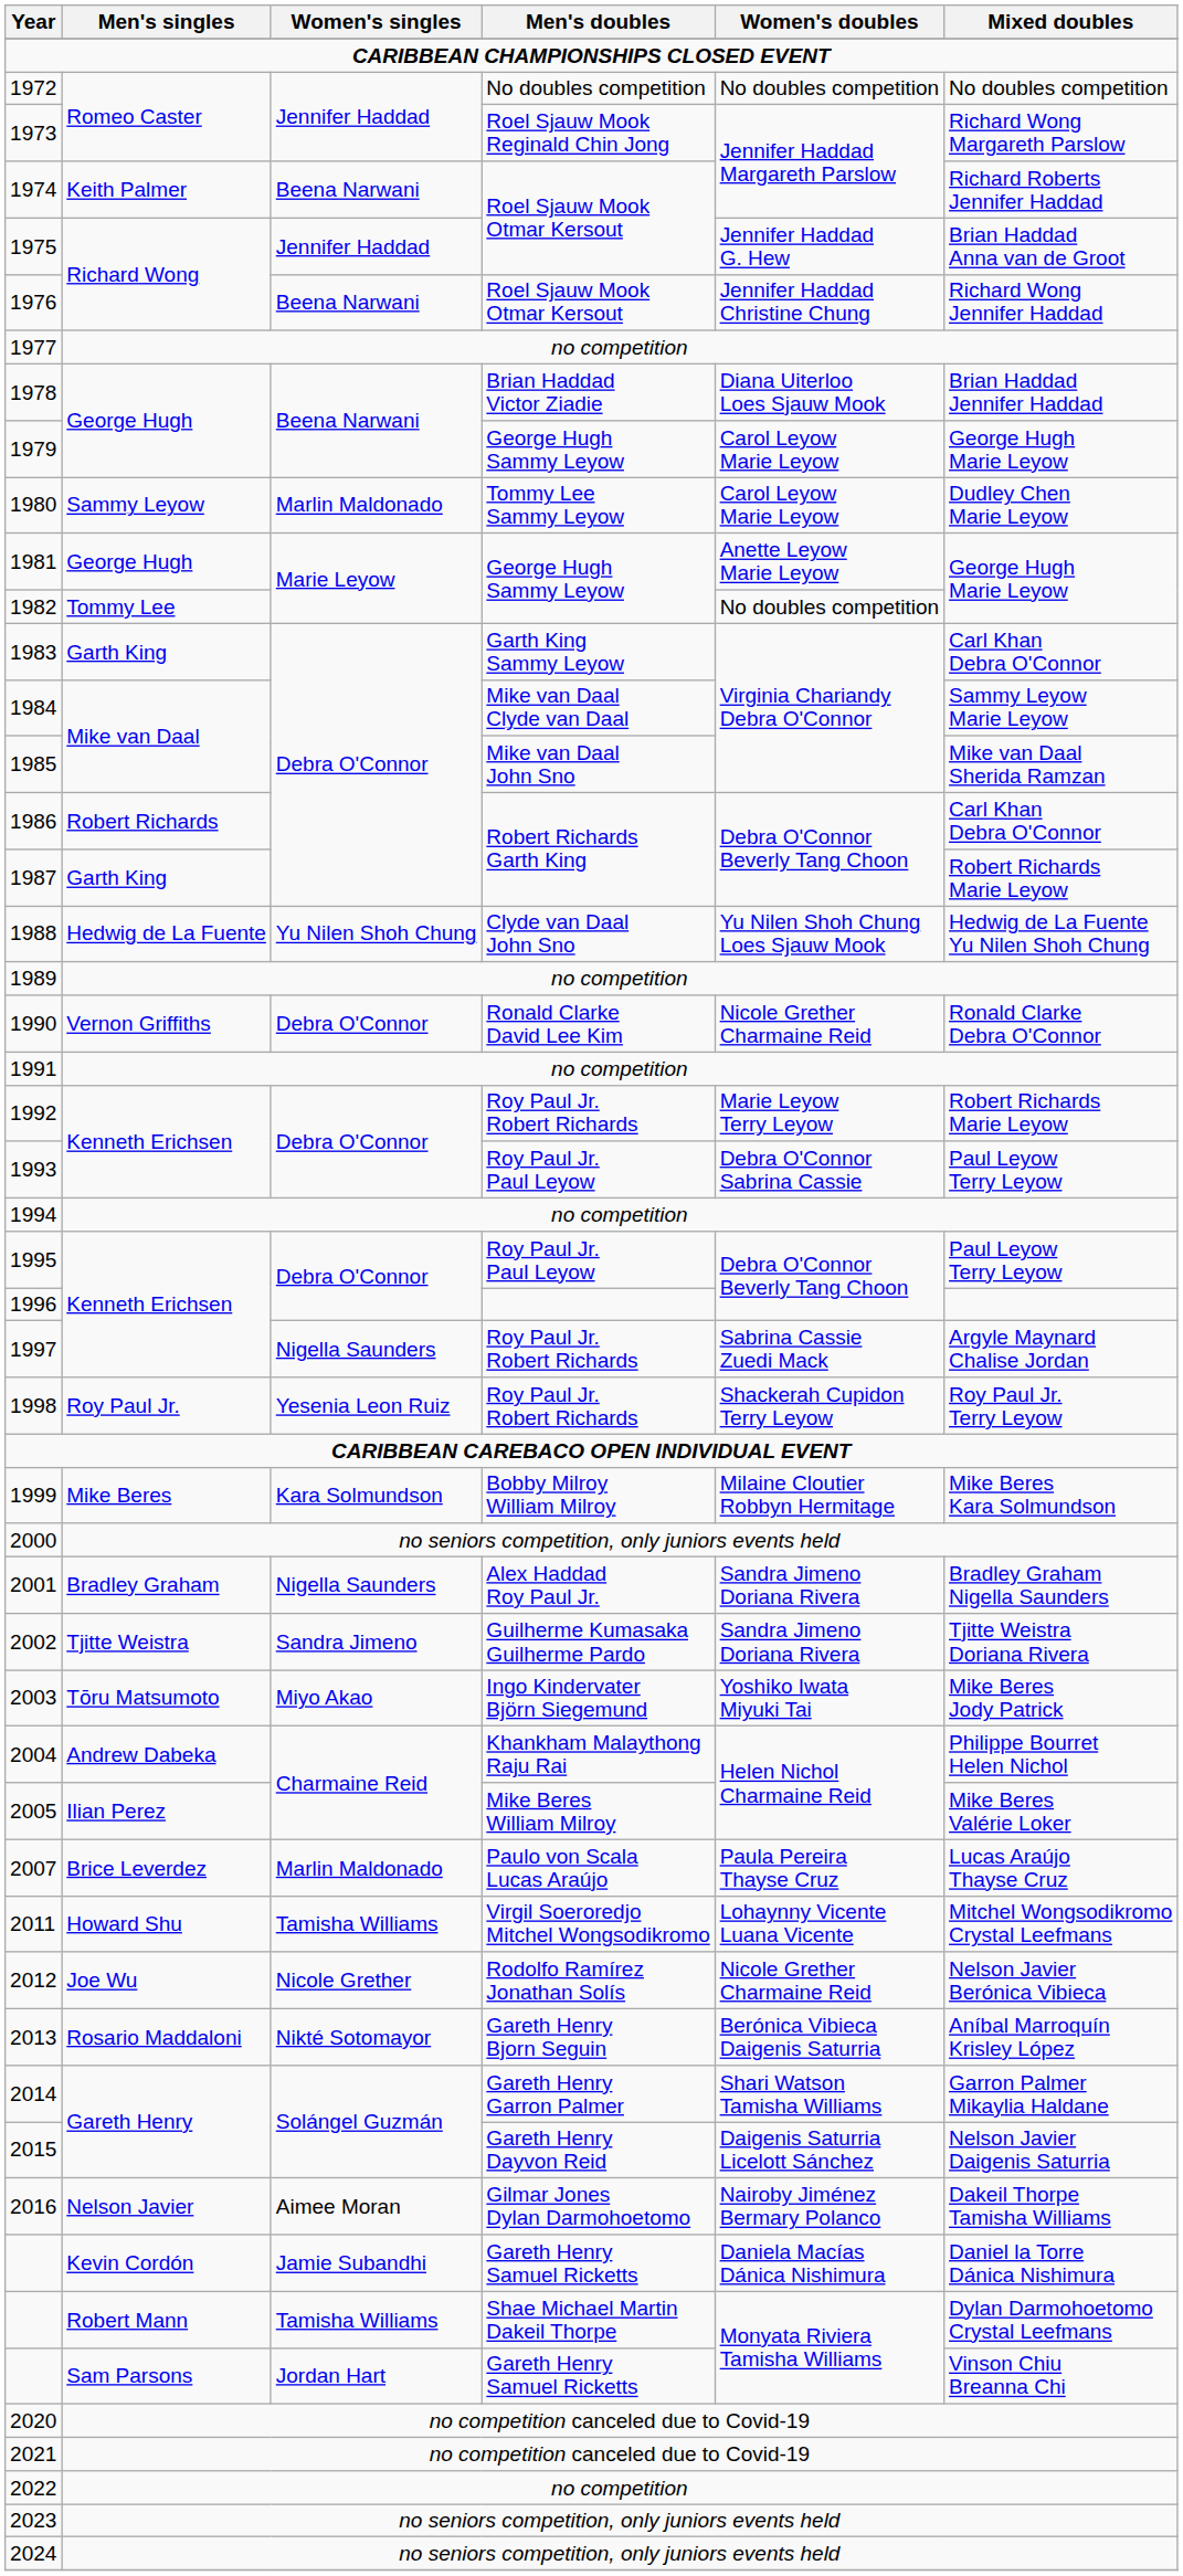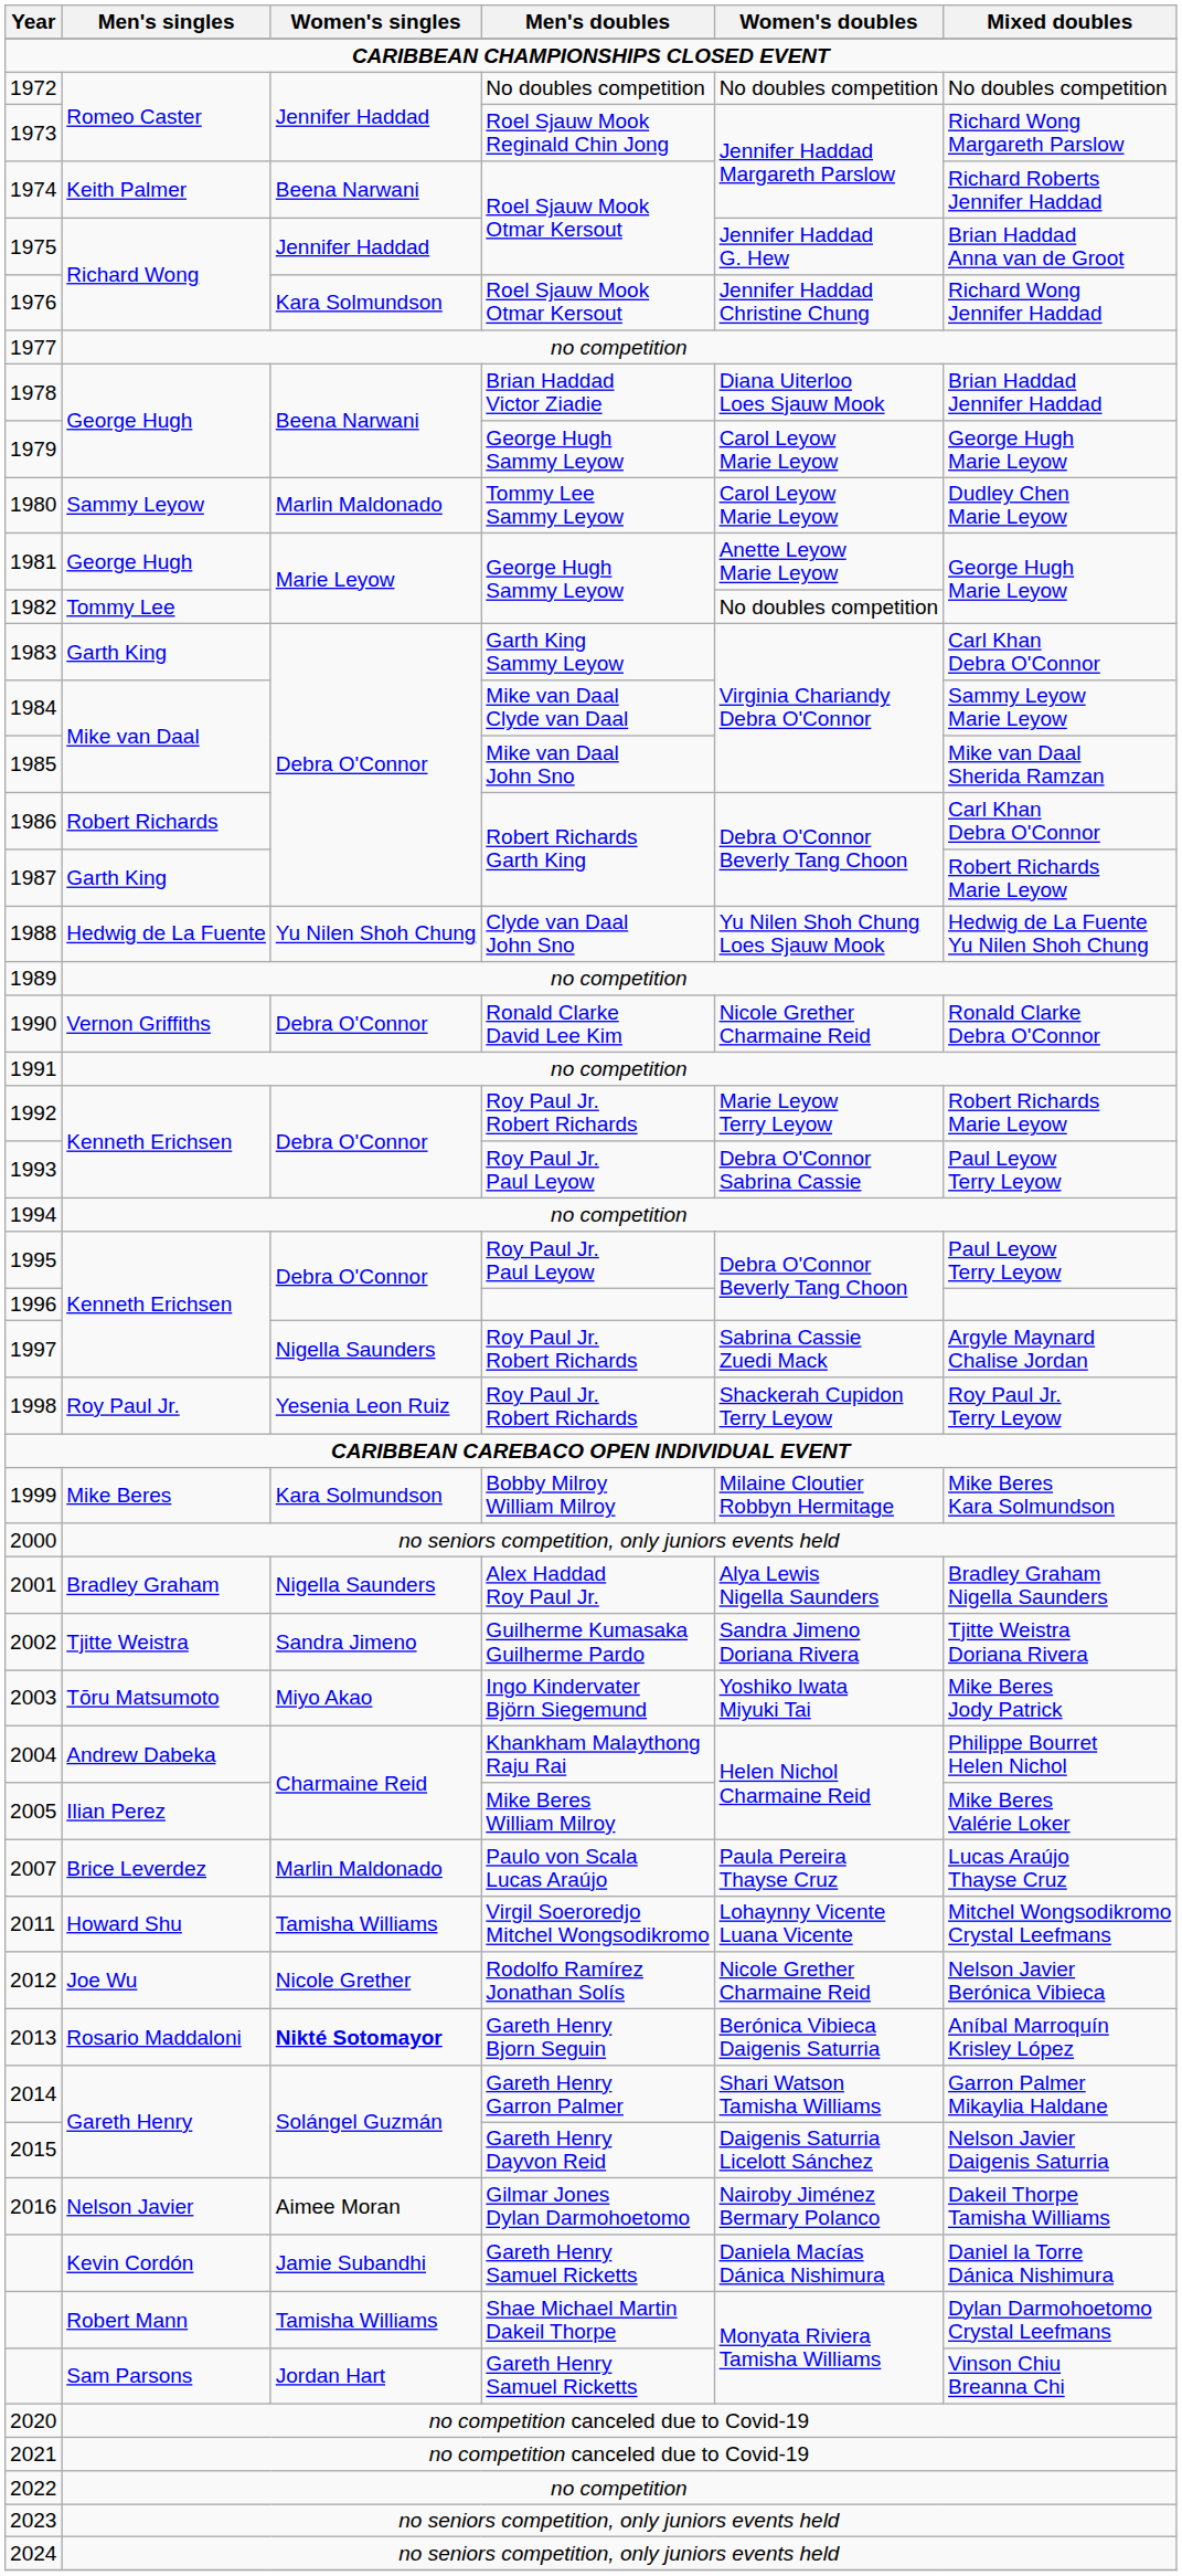 <table class=wikitable style="font-size:90%;">
 <tr>
 <th>Year</th>
 <th>Men's singles</th>
 <th>Women's singles</th>
 <th>Men's doubles</th>
 <th>Women's doubles</th>
 <th>Mixed doubles</th>
 </tr>
 <tr>
 </tr>
 <tr>
 <td colspan=6 align=center><strong><em>CARIBBEAN CHAMPIONSHIPS CLOSED EVENT</em></strong></td>
 </tr>
 <tr>
 <td>1972</td>
 <td rowspan=2> <a href='#'>Romeo Caster</a></td>
 <td rowspan=2> <a href='#'>Jennifer Haddad</a></td>
 <td>No doubles competition</td>
 <td>No doubles competition</td>
 <td>No doubles competition</td>
 </tr>
 <tr>
 <td>1973</td>
 <td> <a href='#'>Roel Sjauw Mook</a> <br>  <a href='#'>Reginald Chin Jong</a></td>
 <td rowspan=2> <a href='#'>Jennifer Haddad</a> <br>  <a href='#'>Margareth Parslow</a></td>
 <td> <a href='#'>Richard Wong</a> <br>  <a href='#'>Margareth Parslow</a></td>
 </tr>
 <tr>
 <td>1974</td>
 <td> <a href='#'>Keith Palmer</a></td>
 <td> <a href='#'>Beena Narwani</a></td>
 <td rowspan="2"> <a href='#'>Roel Sjauw Mook</a> <br>  <a href='#'>Otmar Kersout</a></td>
 <td> <a href='#'>Richard Roberts</a> <br>  <a href='#'>Jennifer Haddad</a></td>
 </tr>
 <tr>
 <td>1975</td>
 <td rowspan=2> <a href='#'>Richard Wong</a></td>
 <td> <a href='#'>Jennifer Haddad</a></td>
 <td> <a href='#'>Jennifer Haddad</a> <br>  <a href='#'>G. Hew</a></td>
 <td> <a href='#'>Brian Haddad</a> <br>  <a href='#'>Anna van de Groot</a></td>
 </tr>
 <tr>
 <td>1976</td>
-<td> <a href='#'>Beena Narwani</a></td>
+<td> <a href='#'>Kara Solmundson</a></td>
 <td> <a href='#'>Roel Sjauw Mook</a> <br>  <a href='#'>Otmar Kersout</a></td>
 <td> <a href='#'>Jennifer Haddad</a> <br>  <a href='#'>Christine Chung</a></td>
 <td> <a href='#'>Richard Wong</a> <br>  <a href='#'>Jennifer Haddad</a></td>
 </tr>
 <tr>
 <td>1977</td>
 <td colspan=5 align=center><em>no competition</em></td>
 </tr>
 <tr>
 <td>1978</td>
 <td rowspan=2> <a href='#'>George Hugh</a></td>
 <td rowspan=2> <a href='#'>Beena Narwani</a></td>
 <td> <a href='#'>Brian Haddad</a> <br>  <a href='#'>Victor Ziadie</a></td>
 <td> <a href='#'>Diana Uiterloo</a> <br>  <a href='#'>Loes Sjauw Mook</a></td>
 <td> <a href='#'>Brian Haddad</a>  <br>   <a href='#'>Jennifer Haddad</a></td>
 </tr>
 <tr>
 <td>1979</td>
 <td> <a href='#'>George Hugh</a> <br>  <a href='#'>Sammy Leyow</a></td>
 <td> <a href='#'>Carol Leyow</a><br>  <a href='#'>Marie Leyow</a></td>
 <td> <a href='#'>George Hugh</a> <br>  <a href='#'>Marie Leyow</a></td>
 </tr>
 <tr>
 <td>1980</td>
 <td> <a href='#'>Sammy Leyow</a></td>
 <td> <a href='#'>Marlin Maldonado</a></td>
 <td> <a href='#'>Tommy Lee</a><br>  <a href='#'>Sammy Leyow</a></td>
 <td> <a href='#'>Carol Leyow</a><br>  <a href='#'>Marie Leyow</a></td>
 <td> <a href='#'>Dudley Chen</a><br>  <a href='#'>Marie Leyow</a></td>
 </tr>
 <tr>
 <td>1981</td>
 <td> <a href='#'>George Hugh</a></td>
 <td rowspan=2> <a href='#'>Marie Leyow</a></td>
 <td rowspan=2> <a href='#'>George Hugh</a> <br>  <a href='#'>Sammy Leyow</a></td>
 <td> <a href='#'>Anette Leyow</a> <br>  <a href='#'>Marie Leyow</a></td>
 <td rowspan=2> <a href='#'>George Hugh</a> <br>  <a href='#'>Marie Leyow</a></td>
 </tr>
 <tr>
 <td>1982</td>
 <td> <a href='#'>Tommy Lee</a></td>
 <td>No doubles competition</td>
 </tr>
 <tr>
 <td>1983</td>
 <td> <a href='#'>Garth King</a></td>
 <td rowspan=5> <a href='#'>Debra O'Connor</a></td>
 <td> <a href='#'>Garth King</a>  <br>  <a href='#'>Sammy Leyow</a></td>
 <td rowspan=3> <a href='#'>Virginia Chariandy</a>  <br>  <a href='#'>Debra O'Connor</a></td>
 <td> <a href='#'>Carl Khan</a> <br>  <a href='#'>Debra O'Connor</a></td>
 </tr>
 <tr>
 <td>1984</td>
 <td rowspan=2> <a href='#'>Mike van Daal</a></td>
 <td> <a href='#'>Mike van Daal</a> <br>  <a href='#'>Clyde van Daal</a></td>
 <td> <a href='#'>Sammy Leyow</a> <br>  <a href='#'>Marie Leyow</a></td>
 </tr>
 <tr>
 <td>1985</td>
 <td> <a href='#'>Mike van Daal</a> <br>  <a href='#'>John Sno</a></td>
 <td> <a href='#'>Mike van Daal</a> <br>  <a href='#'>Sherida Ramzan</a></td>
 </tr>
 <tr>
 <td>1986</td>
 <td> <a href='#'>Robert Richards</a></td>
 <td rowspan=2> <a href='#'>Robert Richards</a>  <br>  <a href='#'>Garth King</a></td>
 <td rowspan=2> <a href='#'>Debra O'Connor</a> <br>  <a href='#'>Beverly Tang Choon</a></td>
 <td> <a href='#'>Carl Khan</a> <br>  <a href='#'>Debra O'Connor</a></td>
 </tr>
 <tr>
 <td>1987</td>
 <td> <a href='#'>Garth King</a></td>
 <td> <a href='#'>Robert Richards</a>  <br>  <a href='#'>Marie Leyow</a></td>
 </tr>
 <tr>
 <td>1988</td>
 <td> <a href='#'>Hedwig de La Fuente</a></td>
 <td> <a href='#'>Yu Nilen Shoh Chung</a></td>
 <td> <a href='#'>Clyde van Daal</a><br>  <a href='#'>John Sno</a></td>
 <td> <a href='#'>Yu Nilen Shoh Chung</a><br>  <a href='#'>Loes Sjauw Mook</a></td>
 <td> <a href='#'>Hedwig de La Fuente</a><br>  <a href='#'>Yu Nilen Shoh Chung</a></td>
 </tr>
 <tr>
 <td>1989</td>
 <td colspan=5 align=center><em>no competition</em></td>
 </tr>
 <tr>
 <td>1990</td>
 <td> <a href='#'>Vernon Griffiths</a></td>
 <td> <a href='#'>Debra O'Connor</a></td>
 <td> <a href='#'>Ronald Clarke</a> <br>  <a href='#'>David Lee Kim</a></td>
 <td> <a href='#'>Nicole Grether</a> <br>  <a href='#'>Charmaine Reid</a></td>
 <td> <a href='#'>Ronald Clarke</a> <br>  <a href='#'>Debra O'Connor</a></td>
 </tr>
 <tr>
 <td>1991</td>
 <td colspan=5 align=center><em>no competition</em></td>
 </tr>
 <tr>
 <td>1992 </td>
 <td rowspan=2> <a href='#'>Kenneth Erichsen</a></td>
 <td rowspan=2> <a href='#'>Debra O'Connor</a></td>
 <td> <a href='#'>Roy Paul Jr.</a> <br>  <a href='#'>Robert Richards</a></td>
 <td> <a href='#'>Marie Leyow</a> <br>  <a href='#'>Terry Leyow</a></td>
 <td> <a href='#'>Robert Richards</a>    <br>  <a href='#'>Marie Leyow</a></td>
 </tr>
 <tr>
 <td>1993</td>
 <td> <a href='#'>Roy Paul Jr.</a> <br>  <a href='#'>Paul Leyow</a></td>
 <td> <a href='#'>Debra O'Connor</a><br>  <a href='#'>Sabrina Cassie</a></td>
 <td> <a href='#'>Paul Leyow</a>    <br>  <a href='#'>Terry Leyow</a></td>
 </tr>
 <tr>
 <td>1994</td>
 <td colspan=5 align=center><em>no competition</em></td>
 </tr>
 <tr>
 <td>1995</td>
 <td rowspan=3> <a href='#'>Kenneth Erichsen</a></td>
 <td rowspan=2> <a href='#'>Debra O'Connor</a></td>
 <td> <a href='#'>Roy Paul Jr.</a> <br>  <a href='#'>Paul Leyow</a></td>
 <td rowspan=2> <a href='#'>Debra O'Connor</a> <br>  <a href='#'>Beverly Tang Choon</a></td>
 <td> <a href='#'>Paul Leyow</a>    <br>  <a href='#'>Terry Leyow</a></td>
 </tr>
 <tr>
 <td>1996</td>
 <td> <br> </td>
 <td> <br> </td>
 </tr>
 <tr>
 <td>1997</td>
 <td> <a href='#'>Nigella Saunders</a></td>
 <td> <a href='#'>Roy Paul Jr.</a> <br>  <a href='#'>Robert Richards</a></td>
 <td> <a href='#'>Sabrina Cassie</a><br>  <a href='#'>Zuedi Mack</a></td>
 <td> <a href='#'>Argyle Maynard</a>    <br>  <a href='#'>Chalise Jordan</a></td>
 </tr>
 <tr>
 <td>1998</td>
 <td> <a href='#'>Roy Paul Jr.</a></td>
 <td> <a href='#'>Yesenia Leon Ruiz</a></td>
 <td> <a href='#'>Roy Paul Jr.</a> <br>  <a href='#'>Robert Richards</a></td>
 <td> <a href='#'>Shackerah Cupidon</a> <br>  <a href='#'>Terry Leyow</a></td>
 <td> <a href='#'>Roy Paul Jr.</a>    <br>  <a href='#'>Terry Leyow</a></td>
 </tr>
 <tr>
 <td colspan=6 align=center><strong><em>CARIBBEAN CAREBACO OPEN INDIVIDUAL EVENT</em></strong></td>
 </tr>
 <tr>
 <td>1999</td>
 <td> <a href='#'>Mike Beres</a></td>
 <td> <a href='#'>Kara Solmundson</a></td>
 <td> <a href='#'>Bobby Milroy</a> <br>  <a href='#'>William Milroy</a></td>
 <td> <a href='#'>Milaine Cloutier</a> <br>  <a href='#'>Robbyn Hermitage</a></td>
 <td> <a href='#'>Mike Beres</a>   <br>  <a href='#'>Kara Solmundson</a></td>
 </tr>
 <tr>
 <td>2000</td>
 <td colspan=5 align=center><em>no seniors competition, only juniors events held</em></td>
 </tr>
 <tr>
 <td>2001</td>
 <td> <a href='#'>Bradley Graham</a></td>
 <td> <a href='#'>Nigella Saunders</a></td>
 <td> <a href='#'>Alex Haddad</a> <br>  <a href='#'>Roy Paul Jr.</a></td>
-<td> <a href='#'>Sandra Jimeno</a> <br>  <a href='#'>Doriana Rivera</a></td>
+<td> <a href='#'>Alya Lewis</a> <br>  <a href='#'>Nigella Saunders</a></td>
 <td> <a href='#'>Bradley Graham</a>  <br>  <a href='#'>Nigella Saunders</a></td>
 </tr>
 <tr>
 <td>2002</td>
 <td> <a href='#'>Tjitte Weistra</a></td>
 <td> <a href='#'>Sandra Jimeno</a></td>
 <td> <a href='#'>Guilherme Kumasaka</a> <br>  <a href='#'>Guilherme Pardo</a></td>
 <td> <a href='#'>Sandra Jimeno</a> <br>  <a href='#'>Doriana Rivera</a></td>
 <td> <a href='#'>Tjitte Weistra</a> <br>  <a href='#'>Doriana Rivera</a></td>
 </tr>
 <tr>
 <td>2003</td>
 <td> <a href='#'>Tōru Matsumoto</a></td>
 <td> <a href='#'>Miyo Akao</a></td>
 <td> <a href='#'>Ingo Kindervater</a> <br>  <a href='#'>Björn Siegemund</a></td>
 <td> <a href='#'>Yoshiko Iwata</a> <br>  <a href='#'>Miyuki Tai</a></td>
 <td> <a href='#'>Mike Beres</a> <br>  <a href='#'>Jody Patrick</a></td>
 </tr>
 <tr>
 <td>2004</td>
 <td> <a href='#'>Andrew Dabeka</a></td>
 <td rowspan=2> <a href='#'>Charmaine Reid</a></td>
 <td> <a href='#'>Khankham Malaythong</a> <br>  <a href='#'>Raju Rai</a></td>
 <td rowspan=2> <a href='#'>Helen Nichol</a> <br>  <a href='#'>Charmaine Reid</a></td>
 <td> <a href='#'>Philippe Bourret</a> <br>  <a href='#'>Helen Nichol</a></td>
 </tr>
 <tr>
 <td>2005</td>
 <td> <a href='#'>Ilian Perez</a></td>
 <td> <a href='#'>Mike Beres</a> <br>  <a href='#'>William Milroy</a></td>
 <td> <a href='#'>Mike Beres</a> <br>  <a href='#'>Valérie Loker</a></td>
 </tr>
 <tr>
 <td>2007</td>
 <td> <a href='#'>Brice Leverdez</a></td>
 <td> <a href='#'>Marlin Maldonado</a></td>
 <td> <a href='#'>Paulo von Scala</a> <br>  <a href='#'>Lucas Araújo</a></td>
 <td> <a href='#'>Paula Pereira</a> <br>  <a href='#'>Thayse Cruz</a></td>
 <td> <a href='#'>Lucas Araújo</a> <br>  <a href='#'>Thayse Cruz</a></td>
 </tr>
 <tr>
 <td>2011</td>
 <td> <a href='#'>Howard Shu</a></td>
 <td> <a href='#'>Tamisha Williams</a></td>
 <td> <a href='#'>Virgil Soeroredjo</a> <br>  <a href='#'>Mitchel Wongsodikromo</a></td>
 <td> <a href='#'>Lohaynny Vicente</a> <br>  <a href='#'>Luana Vicente</a></td>
 <td> <a href='#'>Mitchel Wongsodikromo</a> <br>  <a href='#'>Crystal Leefmans</a></td>
 </tr>
 <tr>
 <td>2012</td>
 <td> <a href='#'>Joe Wu</a></td>
 <td> <a href='#'>Nicole Grether</a></td>
 <td> <a href='#'>Rodolfo Ramírez</a> <br>  <a href='#'>Jonathan Solís</a></td>
 <td> <a href='#'>Nicole Grether</a> <br>  <a href='#'>Charmaine Reid</a></td>
 <td> <a href='#'>Nelson Javier</a> <br>  <a href='#'>Berónica Vibieca</a></td>
 </tr>
 <tr>
 <td>2013</td>
 <td> <a href='#'>Rosario Maddaloni</a></td>
-<td> <a href='#'>Nikté Sotomayor</a></td>
+<td><strong> <a href='#'>Nikté Sotomayor</a></strong></td>
 <td> <a href='#'>Gareth Henry</a> <br>  <a href='#'>Bjorn Seguin</a></td>
 <td> <a href='#'>Berónica Vibieca</a> <br>  <a href='#'>Daigenis Saturria</a></td>
 <td> <a href='#'>Aníbal Marroquín</a> <br>  <a href='#'>Krisley López</a></td>
 </tr>
 <tr>
 <td>2014</td>
 <td rowspan=2> <a href='#'>Gareth Henry</a></td>
 <td rowspan=2> <a href='#'>Solángel Guzmán</a></td>
 <td> <a href='#'>Gareth Henry</a><br> <a href='#'>Garron Palmer</a></td>
 <td> <a href='#'>Shari Watson</a><br> <a href='#'>Tamisha Williams</a></td>
 <td> <a href='#'>Garron Palmer</a><br> <a href='#'>Mikaylia Haldane</a></td>
 </tr>
 <tr>
 <td>2015</td>
 <td> <a href='#'>Gareth Henry</a><br> <a href='#'>Dayvon Reid</a></td>
 <td> <a href='#'>Daigenis Saturria</a><br> <a href='#'>Licelott Sánchez</a></td>
 <td> <a href='#'>Nelson Javier</a><br> <a href='#'>Daigenis Saturria</a></td>
 </tr>
 <tr>
 <td>2016</td>
 <td> <a href='#'>Nelson Javier</a></td>
 <td> Aimee Moran</td>
 <td> <a href='#'>Gilmar Jones</a><br> <a href='#'>Dylan Darmohoetomo</a></td>
 <td> <a href='#'>Nairoby Jiménez</a><br> <a href='#'>Bermary Polanco</a></td>
 <td> <a href='#'>Dakeil Thorpe</a><br> <a href='#'>Tamisha Williams</a></td>
 </tr>
 <tr>
 <td></td>
 <td> <a href='#'>Kevin Cordón</a></td>
 <td> <a href='#'>Jamie Subandhi</a></td>
 <td> <a href='#'>Gareth Henry</a><br> <a href='#'>Samuel Ricketts</a></td>
 <td> <a href='#'>Daniela Macías</a><br> <a href='#'>Dánica Nishimura</a></td>
 <td> <a href='#'>Daniel la Torre</a><br> <a href='#'>Dánica Nishimura</a></td>
 </tr>
 <tr>
 <td></td>
 <td> <a href='#'>Robert Mann</a></td>
 <td> <a href='#'>Tamisha Williams</a></td>
 <td> <a href='#'>Shae Michael Martin</a><br>  <a href='#'>Dakeil Thorpe</a></td>
 <td rowspan=2> <a href='#'>Monyata Riviera</a><br> <a href='#'>Tamisha Williams</a></td>
 <td> <a href='#'>Dylan Darmohoetomo</a><br> <a href='#'>Crystal Leefmans</a></td>
 </tr>
 <tr>
 <td></td>
 <td> <a href='#'>Sam Parsons</a></td>
 <td> <a href='#'>Jordan Hart</a></td>
 <td> <a href='#'>Gareth Henry</a><br> <a href='#'>Samuel Ricketts</a></td>
 <td> <a href='#'>Vinson Chiu</a><br> <a href='#'>Breanna Chi</a></td>
 </tr>
 <tr>
 <td>2020</td>
 <td colspan=5 align=center><em>no competition</em> canceled due to Covid-19</td>
 </tr>
 <tr>
 <td>2021</td>
 <td colspan=5 align=center><em>no competition</em> canceled due to Covid-19</td>
 </tr>
 <tr>
 <td>2022</td>
 <td colspan=5 align=center><em>no competition</em></td>
 </tr>
 <tr>
 <td>2023</td>
 <td colspan=5 align=center><em>no seniors competition, only juniors events held</em></td>
 </tr>
 <tr>
 <td>2024</td>
 <td colspan=5 align=center><em>no seniors competition, only juniors events held</em></td>
 </tr>
 <tr>
 </tr>
 </table>
